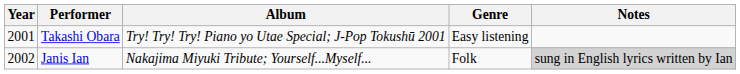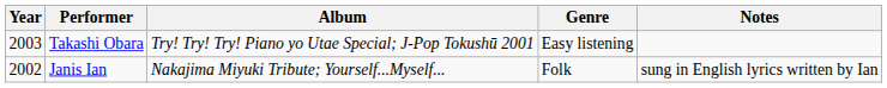 <table class="wikitable">
 <tr>
 <th>Year</th>
 <th>Performer</th>
 <th>Album</th>
 <th>Genre</th>
 <th>Notes</th>
 </tr>
 <tr>
-<td>2001</td>
+<td>2003</td>
 <td><a href='#'>Takashi Obara</a></td>
 <td><em>Try! Try! Try! Piano yo Utae Special; J-Pop Tokushū 2001</em></td>
 <td>Easy listening</td>
 <td></td>
 </tr>
 <tr>
 <td>2002</td>
 <td><a href='#'>Janis Ian</a></td>
 <td><em>Nakajima Miyuki Tribute; Yourself...Myself...</em></td>
 <td>Folk</td>
-<td style="background: lightgrey;">sung in English lyrics written by Ian</td>
+<td>sung in English lyrics written by Ian</td>
 </tr>
 </table>
